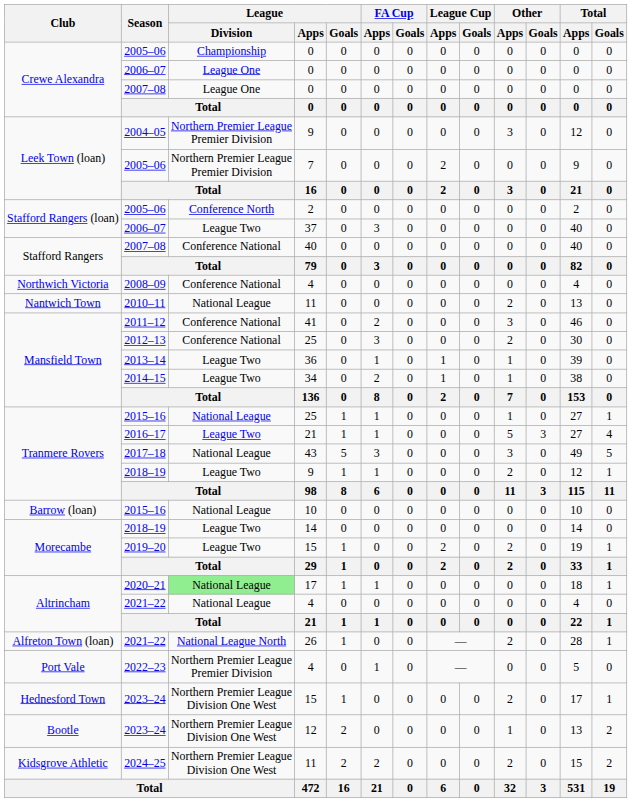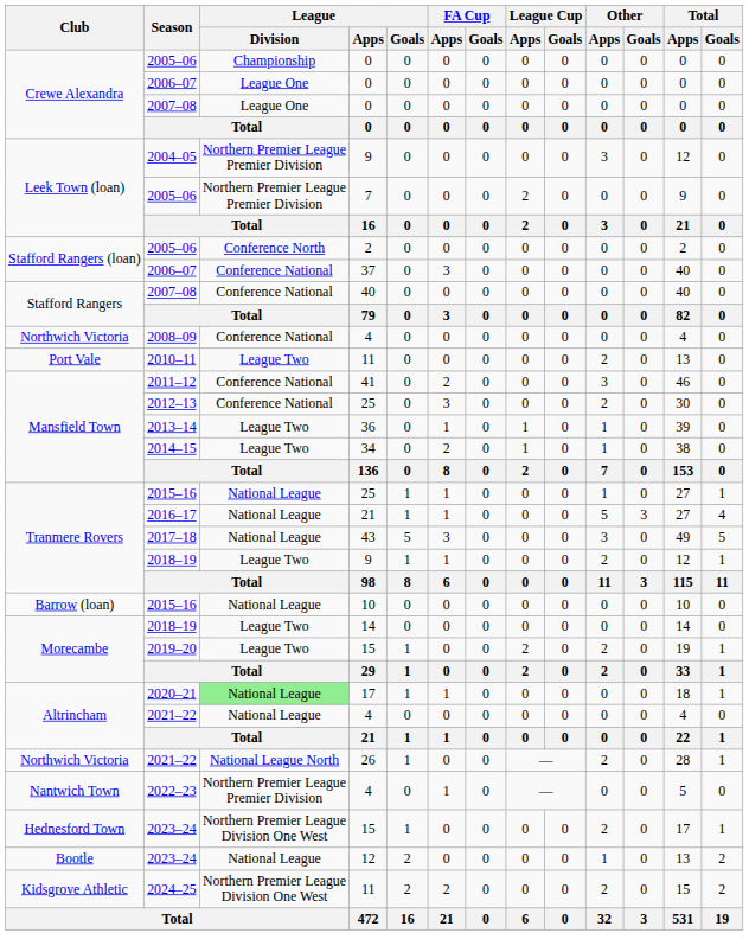 <table class="wikitable" style="text-align:center">
 <tr>
 <th rowspan="2">Club</th>
 <th rowspan="2">Season</th>
 <th colspan="3">League</th>
 <th colspan="2"><a href='#'>FA Cup</a></th>
 <th colspan="2">League Cup</th>
 <th colspan="2">Other</th>
 <th colspan="2">Total</th>
 </tr>
 <tr>
 <th>Division</th>
 <th>Apps</th>
 <th>Goals</th>
 <th>Apps</th>
 <th>Goals</th>
 <th>Apps</th>
 <th>Goals</th>
 <th>Apps</th>
 <th>Goals</th>
 <th>Apps</th>
 <th>Goals</th>
 </tr>
 <tr>
 <td rowspan="4"><a href='#'>Crewe Alexandra</a></td>
 <td><a href='#'>2005–06</a></td>
 <td><a href='#'>Championship</a></td>
 <td>0</td>
 <td>0</td>
 <td>0</td>
 <td>0</td>
 <td>0</td>
 <td>0</td>
 <td>0</td>
 <td>0</td>
 <td>0</td>
 <td>0</td>
 </tr>
 <tr>
 <td><a href='#'>2006–07</a></td>
 <td><a href='#'>League One</a></td>
 <td>0</td>
 <td>0</td>
 <td>0</td>
 <td>0</td>
 <td>0</td>
 <td>0</td>
 <td>0</td>
 <td>0</td>
 <td>0</td>
 <td>0</td>
 </tr>
 <tr>
 <td><a href='#'>2007–08</a></td>
 <td>League One</td>
 <td>0</td>
 <td>0</td>
 <td>0</td>
 <td>0</td>
 <td>0</td>
 <td>0</td>
 <td>0</td>
 <td>0</td>
 <td>0</td>
 <td>0</td>
 </tr>
 <tr>
 <th colspan="2">Total</th>
 <th>0</th>
 <th>0</th>
 <th>0</th>
 <th>0</th>
 <th>0</th>
 <th>0</th>
 <th>0</th>
 <th>0</th>
 <th>0</th>
 <th>0</th>
 </tr>
 <tr>
 <td rowspan="3"><a href='#'>Leek Town</a> (loan)</td>
 <td><a href='#'>2004–05</a></td>
 <td><a href='#'>Northern Premier League</a><br>Premier Division</td>
 <td>9</td>
 <td>0</td>
 <td>0</td>
 <td>0</td>
 <td>0</td>
 <td>0</td>
 <td>3</td>
 <td>0</td>
 <td>12</td>
 <td>0</td>
 </tr>
 <tr>
 <td><a href='#'>2005–06</a></td>
 <td>Northern Premier League<br>Premier Division</td>
 <td>7</td>
 <td>0</td>
 <td>0</td>
 <td>0</td>
 <td>2</td>
 <td>0</td>
 <td>0</td>
 <td>0</td>
 <td>9</td>
 <td>0</td>
 </tr>
 <tr>
 <th colspan="2">Total</th>
 <th>16</th>
 <th>0</th>
 <th>0</th>
 <th>0</th>
 <th>2</th>
 <th>0</th>
 <th>3</th>
 <th>0</th>
 <th>21</th>
 <th>0</th>
 </tr>
 <tr>
 <td rowspan="2"><a href='#'>Stafford Rangers</a> (loan)</td>
 <td><a href='#'>2005–06</a></td>
 <td><a href='#'>Conference North</a></td>
 <td>2</td>
 <td>0</td>
 <td>0</td>
 <td>0</td>
 <td>0</td>
 <td>0</td>
 <td>0</td>
 <td>0</td>
 <td>2</td>
 <td>0</td>
 </tr>
 <tr>
 <td><a href='#'>2006–07</a></td>
-<td>League Two</td>
+<td><a href='#'>Conference National</a></td>
 <td>37</td>
 <td>0</td>
 <td>3</td>
 <td>0</td>
 <td>0</td>
 <td>0</td>
 <td>0</td>
 <td>0</td>
 <td>40</td>
 <td>0</td>
 </tr>
 <tr>
 <td rowspan="2">Stafford Rangers</td>
 <td><a href='#'>2007–08</a></td>
 <td>Conference National</td>
 <td>40</td>
 <td>0</td>
 <td>0</td>
 <td>0</td>
 <td>0</td>
 <td>0</td>
 <td>0</td>
 <td>0</td>
 <td>40</td>
 <td>0</td>
 </tr>
 <tr>
 <th colspan="2">Total</th>
 <th>79</th>
 <th>0</th>
 <th>3</th>
 <th>0</th>
 <th>0</th>
 <th>0</th>
 <th>0</th>
 <th>0</th>
 <th>82</th>
 <th>0</th>
 </tr>
 <tr>
 <td><a href='#'>Northwich Victoria</a></td>
 <td><a href='#'>2008–09</a></td>
 <td>Conference National</td>
 <td>4</td>
 <td>0</td>
 <td>0</td>
 <td>0</td>
 <td>0</td>
 <td>0</td>
 <td>0</td>
 <td>0</td>
 <td>4</td>
 <td>0</td>
 </tr>
 <tr>
-<td><a href='#'>Nantwich Town</a></td>
+<td><a href='#'>Port Vale</a></td>
 <td><a href='#'>2010–11</a></td>
-<td>National League</td>
+<td><a href='#'>League Two</a></td>
 <td>11</td>
 <td>0</td>
 <td>0</td>
 <td>0</td>
 <td>0</td>
 <td>0</td>
 <td>2</td>
 <td>0</td>
 <td>13</td>
 <td>0</td>
 </tr>
 <tr>
 <td rowspan="5"><a href='#'>Mansfield Town</a></td>
 <td><a href='#'>2011–12</a></td>
 <td>Conference National</td>
 <td>41</td>
 <td>0</td>
 <td>2</td>
 <td>0</td>
 <td>0</td>
 <td>0</td>
 <td>3</td>
 <td>0</td>
 <td>46</td>
 <td>0</td>
 </tr>
 <tr>
 <td><a href='#'>2012–13</a></td>
 <td>Conference National</td>
 <td>25</td>
 <td>0</td>
 <td>3</td>
 <td>0</td>
 <td>0</td>
 <td>0</td>
 <td>2</td>
 <td>0</td>
 <td>30</td>
 <td>0</td>
 </tr>
 <tr>
 <td><a href='#'>2013–14</a></td>
 <td>League Two</td>
 <td>36</td>
 <td>0</td>
 <td>1</td>
 <td>0</td>
 <td>1</td>
 <td>0</td>
 <td>1</td>
 <td>0</td>
 <td>39</td>
 <td>0</td>
 </tr>
 <tr>
 <td><a href='#'>2014–15</a></td>
 <td>League Two</td>
 <td>34</td>
 <td>0</td>
 <td>2</td>
 <td>0</td>
 <td>1</td>
 <td>0</td>
 <td>1</td>
 <td>0</td>
 <td>38</td>
 <td>0</td>
 </tr>
 <tr>
 <th colspan="2">Total</th>
 <th>136</th>
 <th>0</th>
 <th>8</th>
 <th>0</th>
 <th>2</th>
 <th>0</th>
 <th>7</th>
 <th>0</th>
 <th>153</th>
 <th>0</th>
 </tr>
 <tr>
 <td rowspan="5"><a href='#'>Tranmere Rovers</a></td>
 <td><a href='#'>2015–16</a></td>
 <td><a href='#'>National League</a></td>
 <td>25</td>
 <td>1</td>
 <td>1</td>
 <td>0</td>
 <td>0</td>
 <td>0</td>
 <td>1</td>
 <td>0</td>
 <td>27</td>
 <td>1</td>
 </tr>
 <tr>
 <td><a href='#'>2016–17</a></td>
-<td><a href='#'>League Two</a></td>
+<td>National League</td>
 <td>21</td>
 <td>1</td>
 <td>1</td>
 <td>0</td>
 <td>0</td>
 <td>0</td>
 <td>5</td>
 <td>3</td>
 <td>27</td>
 <td>4</td>
 </tr>
 <tr>
 <td><a href='#'>2017–18</a></td>
 <td>National League</td>
 <td>43</td>
 <td>5</td>
 <td>3</td>
 <td>0</td>
 <td>0</td>
 <td>0</td>
 <td>3</td>
 <td>0</td>
 <td>49</td>
 <td>5</td>
 </tr>
 <tr>
 <td><a href='#'>2018–19</a></td>
 <td>League Two</td>
 <td>9</td>
 <td>1</td>
 <td>1</td>
 <td>0</td>
 <td>0</td>
 <td>0</td>
 <td>2</td>
 <td>0</td>
 <td>12</td>
 <td>1</td>
 </tr>
 <tr>
 <th colspan="2">Total</th>
 <th>98</th>
 <th>8</th>
 <th>6</th>
 <th>0</th>
 <th>0</th>
 <th>0</th>
 <th>11</th>
 <th>3</th>
 <th>115</th>
 <th>11</th>
 </tr>
 <tr>
 <td><a href='#'>Barrow</a> (loan)</td>
 <td><a href='#'>2015–16</a></td>
 <td>National League</td>
 <td>10</td>
 <td>0</td>
 <td>0</td>
 <td>0</td>
 <td>0</td>
 <td>0</td>
 <td>0</td>
 <td>0</td>
 <td>10</td>
 <td>0</td>
 </tr>
 <tr>
 <td rowspan="3"><a href='#'>Morecambe</a></td>
 <td><a href='#'>2018–19</a></td>
 <td>League Two</td>
 <td>14</td>
 <td>0</td>
 <td>0</td>
 <td>0</td>
 <td>0</td>
 <td>0</td>
 <td>0</td>
 <td>0</td>
 <td>14</td>
 <td>0</td>
 </tr>
 <tr>
 <td><a href='#'>2019–20</a></td>
 <td>League Two</td>
 <td>15</td>
 <td>1</td>
 <td>0</td>
 <td>0</td>
 <td>2</td>
 <td>0</td>
 <td>2</td>
 <td>0</td>
 <td>19</td>
 <td>1</td>
 </tr>
 <tr>
 <th colspan="2">Total</th>
 <th>29</th>
 <th>1</th>
 <th>0</th>
 <th>0</th>
 <th>2</th>
 <th>0</th>
 <th>2</th>
 <th>0</th>
 <th>33</th>
 <th>1</th>
 </tr>
 <tr>
 <td rowspan="3"><a href='#'>Altrincham</a></td>
 <td><a href='#'>2020–21</a></td>
 <td style="background: lightgreen;">National League</td>
 <td>17</td>
 <td>1</td>
 <td>1</td>
 <td>0</td>
 <td>0</td>
 <td>0</td>
 <td>0</td>
 <td>0</td>
 <td>18</td>
 <td>1</td>
 </tr>
 <tr>
 <td><a href='#'>2021–22</a></td>
 <td>National League</td>
 <td>4</td>
 <td>0</td>
 <td>0</td>
 <td>0</td>
 <td>0</td>
 <td>0</td>
 <td>0</td>
 <td>0</td>
 <td>4</td>
 <td>0</td>
 </tr>
 <tr>
 <th colspan="2">Total</th>
 <th>21</th>
 <th>1</th>
 <th>1</th>
 <th>0</th>
 <th>0</th>
 <th>0</th>
 <th>0</th>
 <th>0</th>
 <th>22</th>
 <th>1</th>
 </tr>
 <tr>
-<td><a href='#'>Alfreton Town</a> (loan)</td>
+<td><a href='#'>Northwich Victoria</a></td>
 <td><a href='#'>2021–22</a></td>
 <td><a href='#'>National League North</a></td>
 <td>26</td>
 <td>1</td>
 <td>0</td>
 <td>0</td>
 <td colspan="2">—</td>
 <td>2</td>
 <td>0</td>
 <td>28</td>
 <td>1</td>
 </tr>
 <tr>
-<td><a href='#'>Port Vale</a></td>
+<td><a href='#'>Nantwich Town</a></td>
 <td><a href='#'>2022–23</a></td>
 <td>Northern Premier League<br>Premier Division</td>
 <td>4</td>
 <td>0</td>
 <td>1</td>
 <td>0</td>
 <td colspan="2">—</td>
 <td>0</td>
 <td>0</td>
 <td>5</td>
 <td>0</td>
 </tr>
 <tr>
 <td><a href='#'>Hednesford Town</a></td>
 <td><a href='#'>2023–24</a></td>
 <td>Northern Premier League<br>Division One West</td>
 <td>15</td>
 <td>1</td>
 <td>0</td>
 <td>0</td>
 <td>0</td>
 <td>0</td>
 <td>2</td>
 <td>0</td>
 <td>17</td>
 <td>1</td>
 </tr>
 <tr>
 <td><a href='#'>Bootle</a></td>
 <td><a href='#'>2023–24</a></td>
-<td>Northern Premier League<br>Division One West</td>
+<td>National League</td>
 <td>12</td>
 <td>2</td>
 <td>0</td>
 <td>0</td>
 <td>0</td>
 <td>0</td>
 <td>1</td>
 <td>0</td>
 <td>13</td>
 <td>2</td>
 </tr>
 <tr>
 <td><a href='#'>Kidsgrove Athletic</a></td>
 <td><a href='#'>2024–25</a></td>
 <td>Northern Premier League<br>Division One West</td>
 <td>11</td>
 <td>2</td>
 <td>2</td>
 <td>0</td>
 <td>0</td>
 <td>0</td>
 <td>2</td>
 <td>0</td>
 <td>15</td>
 <td>2</td>
 </tr>
 <tr>
 <th colspan="3">Total</th>
 <th>472</th>
 <th>16</th>
 <th>21</th>
 <th>0</th>
 <th>6</th>
 <th>0</th>
 <th>32</th>
 <th>3</th>
 <th>531</th>
 <th>19</th>
 </tr>
 </table>
